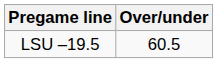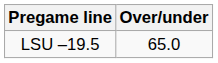 <table class="wikitable">
 <tr align="center">
 <th style=>Pregame line</th>
 <th style=>Over/under</th>
 </tr>
 <tr align="center">
 <td>LSU –19.5</td>
-<td>60.5</td>
+<td>65.0</td>
 </tr>
 </table>
